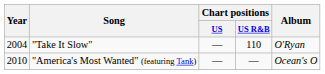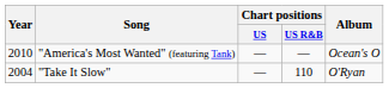 <table class="wikitable">
 <tr>
 <th rowspan="2">Year</th>
 <th rowspan="2">Song</th>
 <th colspan="2">Chart positions</th>
 <th rowspan="2">Album</th>
 </tr>
 <tr>
 <th width="50"><small><a href='#'>US</a></small></th>
 <th width="50"><small><a href='#'>US R&B</a></small></th>
 </tr>
 <tr>
+<td>2010</td>
+<td>"America's Most Wanted" <small>(featuring <a href='#'>Tank</a>)</small></td>
+<td align="center">—</td>
+<td align="center">—</td>
+<td><em>Ocean's O</em></td>
+</tr>
+<tr>
 <td>2004</td>
 <td>"Take It Slow"</td>
 <td align="center">—</td>
 <td align="center">110</td>
 <td><em>O'Ryan</em></td>
 </tr>
-<tr>
-<td>2010</td>
-<td>"America's Most Wanted" <small>(featuring <a href='#'>Tank</a>)</small></td>
-<td align="center">—</td>
-<td align="center">—</td>
-<td><em>Ocean's O</em></td>
-</tr>
 </table>
